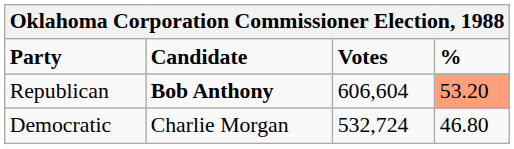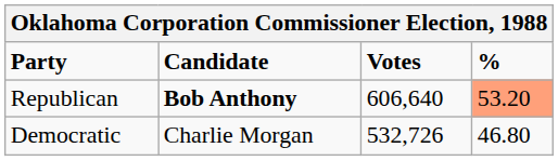 <table class="wikitable">
 <tr>
 <th colspan="4">Oklahoma Corporation Commissioner Election, 1988</th>
 </tr>
 <tr>
 <td><strong>Party</strong></td>
 <td><strong>Candidate</strong></td>
 <td><strong>Votes</strong></td>
 <td><strong>%</strong></td>
 </tr>
 <tr>
 <td>Republican</td>
 <td><strong>Bob Anthony</strong></td>
-<td>606,604</td>
+<td>606,640</td>
 <td style="background: lightsalmon;">53.20</td>
 </tr>
 <tr>
 <td>Democratic</td>
 <td>Charlie Morgan</td>
-<td>532,724</td>
+<td>532,726</td>
 <td>46.80</td>
 </tr>
 </table>
